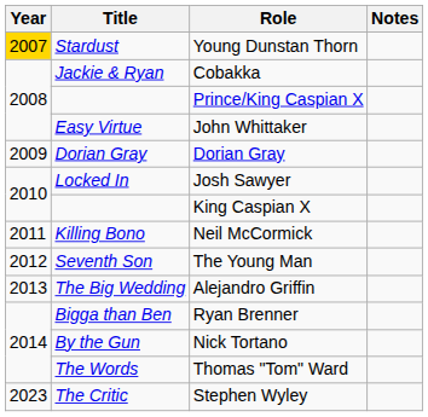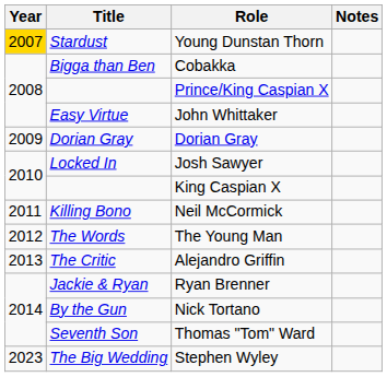 <table class="wikitable sortable">
 <tr>
 <th>Year</th>
 <th>Title</th>
 <th>Role</th>
 <th class="unsortable">Notes</th>
 </tr>
 <tr>
 <td style="background: gold;">2007</td>
 <td><em><a href='#'>Stardust</a></em></td>
 <td>Young Dunstan Thorn</td>
 <td></td>
 </tr>
 <tr>
 <td rowspan=3>2008</td>
-<td><em><a href='#'>Jackie & Ryan</a></em></td>
+<td><em><a href='#'>Bigga than Ben</a></em></td>
 <td>Cobakka</td>
 <td></td>
 </tr>
 <tr>
 <td><em></em></td>
 <td><a href='#'>Prince/King Caspian X</a></td>
 <td></td>
 </tr>
 <tr>
 <td><em><a href='#'>Easy Virtue</a></em></td>
 <td>John Whittaker</td>
 <td></td>
 </tr>
 <tr>
 <td>2009</td>
 <td><em><a href='#'>Dorian Gray</a></em></td>
 <td><a href='#'>Dorian Gray</a></td>
 <td></td>
 </tr>
 <tr>
 <td rowspan=2>2010</td>
 <td><em><a href='#'>Locked In</a></em></td>
 <td>Josh Sawyer</td>
 <td></td>
 </tr>
 <tr>
 <td><em></em></td>
 <td>King Caspian X</td>
 <td></td>
 </tr>
 <tr>
 <td>2011</td>
 <td><em><a href='#'>Killing Bono</a></em></td>
 <td>Neil McCormick</td>
 <td></td>
 </tr>
 <tr>
 <td>2012</td>
-<td><em><a href='#'>Seventh Son</a></em></td>
+<td><em><a href='#'>The Words</a></em></td>
 <td>The Young Man</td>
 <td></td>
 </tr>
 <tr>
 <td>2013</td>
-<td><em><a href='#'>The Big Wedding</a></em></td>
+<td><em><a href='#'>The Critic</a></em></td>
 <td>Alejandro Griffin</td>
 <td></td>
 </tr>
 <tr>
 <td rowspan=3>2014</td>
-<td><em><a href='#'>Bigga than Ben</a></em></td>
+<td><em><a href='#'>Jackie & Ryan</a></em></td>
 <td>Ryan Brenner</td>
 <td></td>
 </tr>
 <tr>
 <td><em><a href='#'>By the Gun</a></em></td>
 <td>Nick Tortano</td>
 <td></td>
 </tr>
 <tr>
-<td><em><a href='#'>The Words</a></em></td>
+<td><em><a href='#'>Seventh Son</a></em></td>
 <td>Thomas "Tom" Ward</td>
 <td></td>
 </tr>
 <tr>
 <td>2023</td>
-<td><em><a href='#'>The Critic</a></em></td>
+<td><em><a href='#'>The Big Wedding</a></em></td>
 <td>Stephen Wyley</td>
 <td></td>
 </tr>
 </table>
